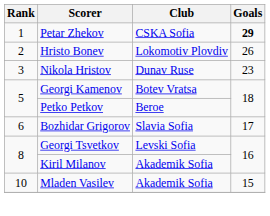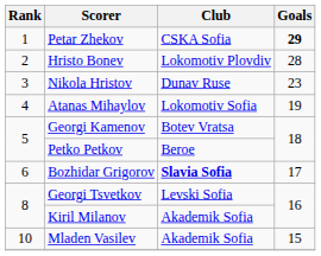 <table class="wikitable" style="text-align:center">
 <tr>
 <th>Rank</th>
 <th>Scorer</th>
 <th>Club</th>
 <th>Goals</th>
 </tr>
 <tr>
 <td rowspan="1">1</td>
 <td align="left"> <a href='#'>Petar Zhekov</a></td>
 <td align="left"><a href='#'>CSKA Sofia</a></td>
 <td rowspan="1"><strong>29</strong></td>
 </tr>
 <tr>
 <td rowspan="1">2</td>
 <td align="left"> <a href='#'>Hristo Bonev</a></td>
 <td align="left"><a href='#'>Lokomotiv Plovdiv</a></td>
-<td rowspan="1">26</td>
+<td rowspan="1">28</td>
 </tr>
 <tr>
 <td rowspan="1">3</td>
 <td align="left"> <a href='#'>Nikola Hristov</a></td>
 <td align="left"><a href='#'>Dunav Ruse</a></td>
 <td rowspan="1">23</td>
+</tr>
+<tr>
+<td rowspan="1">4</td>
+<td align="left"> <a href='#'>Atanas Mihaylov</a></td>
+<td align="left"><a href='#'>Lokomotiv Sofia</a></td>
+<td rowspan="1">19</td>
 </tr>
 <tr>
 <td rowspan="2">5</td>
 <td align="left"> <a href='#'>Georgi Kamenov</a></td>
 <td align="left"><a href='#'>Botev Vratsa</a></td>
 <td rowspan="2">18</td>
 </tr>
 <tr>
 <td align="left"> <a href='#'>Petko Petkov</a></td>
 <td align="left"><a href='#'>Beroe</a></td>
 </tr>
 <tr>
 <td rowspan="1">6</td>
 <td align="left"> <a href='#'>Bozhidar Grigorov</a></td>
-<td align="left"><a href='#'>Slavia Sofia</a></td>
+<td align="left"><strong><a href='#'>Slavia Sofia</a></strong></td>
 <td rowspan="1">17</td>
 </tr>
 <tr>
 <td rowspan="2">8</td>
 <td align="left"> <a href='#'>Georgi Tsvetkov</a></td>
 <td align="left"><a href='#'>Levski Sofia</a></td>
 <td rowspan="2">16</td>
 </tr>
 <tr>
 <td align="left"> <a href='#'>Kiril Milanov</a></td>
 <td align="left"><a href='#'>Akademik Sofia</a></td>
 </tr>
 <tr>
 <td rowspan="1">10</td>
 <td align="left"> <a href='#'>Mladen Vasilev</a></td>
 <td align="left"><a href='#'>Akademik Sofia</a></td>
 <td rowspan="1">15</td>
 </tr>
 <tr>
 </tr>
 </table>
